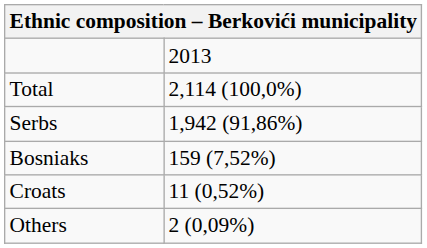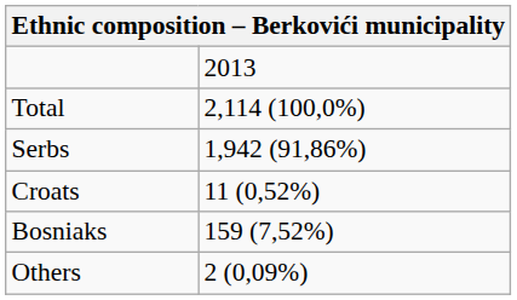 <table class="wikitable">
 <tr>
 <th colspan="2">Ethnic composition – Berkovići municipality</th>
 </tr>
 <tr>
 <td></td>
 <td>2013</td>
 </tr>
 <tr>
 <td>Total</td>
 <td>2,114 (100,0%)</td>
 </tr>
 <tr>
 <td>Serbs</td>
 <td>1,942 (91,86%)</td>
 </tr>
 <tr>
+<td>Croats</td>
+<td>11 (0,52%)</td>
+</tr>
+<tr>
 <td>Bosniaks</td>
 <td>159 (7,52%)</td>
-</tr>
-<tr>
-<td>Croats</td>
-<td>11 (0,52%)</td>
 </tr>
 <tr>
 <td>Others</td>
 <td>2 (0,09%)</td>
 </tr>
 </table>
